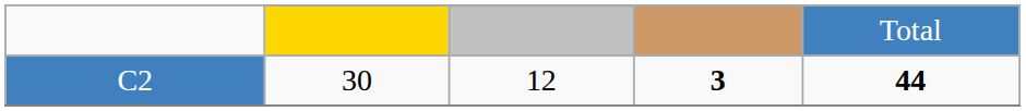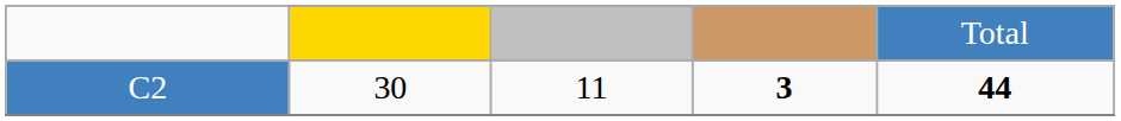 <table class="wikitable"  style="font-size:95%; text-align:center; border:gray solid 1px; width:40%;">
 <tr>
 <td rowspan="2" style="width:3%;"></td>
 </tr>
 <tr>
 <td style="width:2%;" bgcolor=gold></td>
 <td style="width:2%;" bgcolor=silver></td>
 <td style="width:2%;" bgcolor=cc9966></td>
 <td style="width:2%; background-color:#4180be; color:white;">Total</td>
 </tr>
 <tr>
 <td style="background-color:#4180be; color:white;">C2</td>
 <td>30</td>
-<td>12</td>
+<td>11</td>
 <td><strong>3</strong></td>
 <td><strong>44</strong></td>
 </tr>
 <tr>
 </tr>
 </table>
